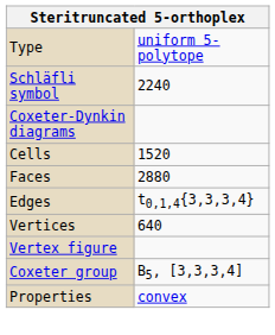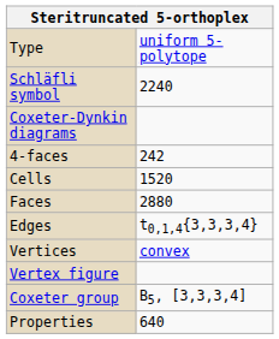 <table class="wikitable" style="float:right; margin-left:8px; width:250px">
 <tr>
 <th bgcolor=#e7dcc3 colspan=2>Steritruncated 5-orthoplex</th>
 </tr>
 <tr>
 <td bgcolor=#e7dcc3>Type</td>
 <td><a href='#'>uniform 5-polytope</a></td>
 </tr>
 <tr>
 <td bgcolor=#e7dcc3><a href='#'>Schläfli symbol</a></td>
 <td>2240</td>
 </tr>
 <tr>
 <td bgcolor=#e7dcc3><a href='#'>Coxeter-Dynkin diagrams</a></td>
 <td></td>
 </tr>
 <tr>
+<td bgcolor=#e7dcc3>4-faces</td>
+<td>242</td>
+</tr>
+<tr>
 <td bgcolor=#e7dcc3>Cells</td>
 <td>1520</td>
 </tr>
 <tr>
 <td bgcolor=#e7dcc3>Faces</td>
 <td>2880</td>
 </tr>
 <tr>
 <td bgcolor=#e7dcc3>Edges</td>
 <td>t<sub>0,1,4</sub>{3,3,3,4}</td>
 </tr>
 <tr>
 <td bgcolor=#e7dcc3>Vertices</td>
-<td>640</td>
+<td><a href='#'>convex</a></td>
 </tr>
 <tr>
 <td bgcolor=#e7dcc3><a href='#'>Vertex figure</a></td>
 <td></td>
 </tr>
 <tr>
 <td bgcolor=#e7dcc3><a href='#'>Coxeter group</a></td>
 <td>B<sub>5</sub>, [3,3,3,4]</td>
 </tr>
 <tr>
 <td bgcolor=#e7dcc3>Properties</td>
-<td><a href='#'>convex</a></td>
+<td>640</td>
 </tr>
 </table>
